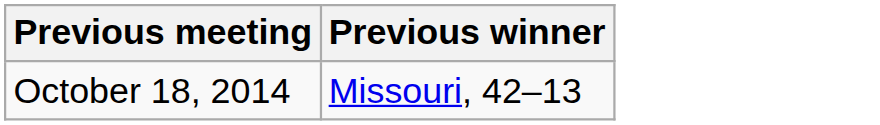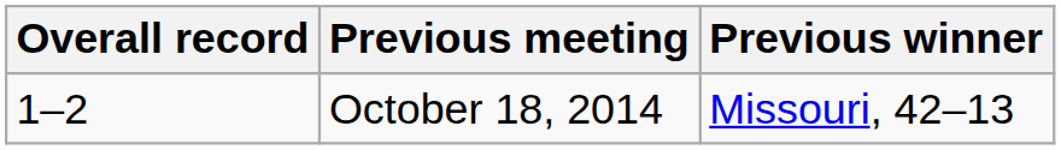 <table class="wikitable">
 <tr>
+<th>Overall record</th>
 <th>Previous meeting</th>
 <th>Previous winner</th>
 </tr>
 <tr>
+<td>1–2</td>
 <td>October 18, 2014</td>
 <td><a href='#'>Missouri</a>, 42–13</td>
 </tr>
 </table>
